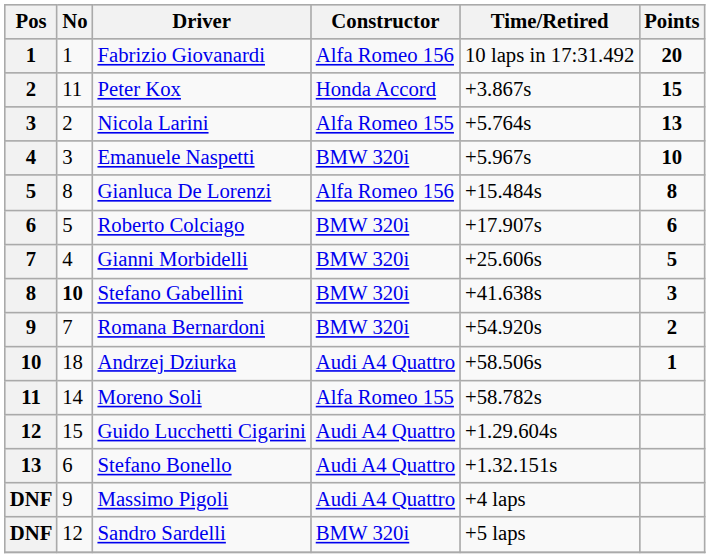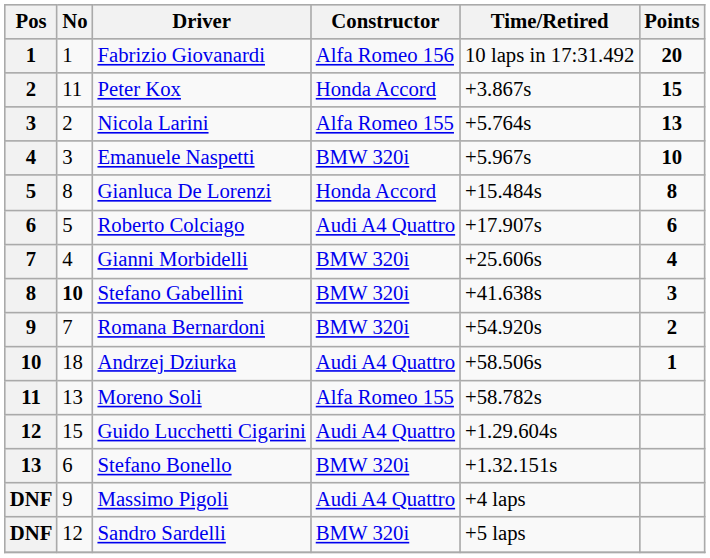 <table class="wikitable" style="font-size: 80%;">
 <tr>
 <th>Pos</th>
 <th>No</th>
 <th>Driver</th>
 <th>Constructor</th>
 <th>Time/Retired</th>
 <th>Points</th>
 </tr>
 <tr>
 <th>1</th>
 <td>1</td>
 <td> <a href='#'>Fabrizio Giovanardi</a></td>
 <td><a href='#'>Alfa Romeo 156</a></td>
 <td>10 laps in 17:31.492</td>
 <td style="text-align:center"><strong>20</strong></td>
 </tr>
 <tr>
 <th>2</th>
 <td>11</td>
 <td> <a href='#'>Peter Kox</a></td>
 <td><a href='#'>Honda Accord</a></td>
 <td>+3.867s</td>
 <td style="text-align:center"><strong>15</strong></td>
 </tr>
 <tr>
 <th>3</th>
 <td>2</td>
 <td> <a href='#'>Nicola Larini</a></td>
 <td><a href='#'>Alfa Romeo 155</a></td>
 <td>+5.764s</td>
 <td style="text-align:center"><strong>13</strong></td>
 </tr>
 <tr>
 <th>4</th>
 <td>3</td>
 <td> <a href='#'>Emanuele Naspetti</a></td>
 <td><a href='#'>BMW 320i</a></td>
 <td>+5.967s</td>
 <td style="text-align:center"><strong>10</strong></td>
 </tr>
 <tr>
 <th>5</th>
 <td>8</td>
 <td> <a href='#'>Gianluca De Lorenzi</a></td>
-<td><a href='#'>Alfa Romeo 156</a></td>
+<td><a href='#'>Honda Accord</a></td>
 <td>+15.484s</td>
 <td style="text-align:center"><strong>8</strong></td>
 </tr>
 <tr>
 <th>6</th>
 <td>5</td>
 <td> <a href='#'>Roberto Colciago</a></td>
-<td><a href='#'>BMW 320i</a></td>
+<td><a href='#'>Audi A4 Quattro</a></td>
 <td>+17.907s</td>
 <td style="text-align:center"><strong>6</strong></td>
 </tr>
 <tr>
 <th>7</th>
 <td>4</td>
 <td> <a href='#'>Gianni Morbidelli</a></td>
 <td><a href='#'>BMW 320i</a></td>
 <td>+25.606s</td>
-<td style="text-align:center"><strong>5</strong></td>
+<td style="text-align:center"><strong>4</strong></td>
 </tr>
 <tr>
 <th>8</th>
 <td><strong>10</strong></td>
 <td> <a href='#'>Stefano Gabellini</a></td>
 <td><a href='#'>BMW 320i</a></td>
 <td>+41.638s</td>
 <td style="text-align:center"><strong>3</strong></td>
 </tr>
 <tr>
 <th>9</th>
 <td>7</td>
 <td> <a href='#'>Romana Bernardoni</a></td>
 <td><a href='#'>BMW 320i</a></td>
 <td>+54.920s</td>
 <td style="text-align:center"><strong>2</strong></td>
 </tr>
 <tr>
 <th>10</th>
 <td>18</td>
 <td> <a href='#'>Andrzej Dziurka</a></td>
 <td><a href='#'>Audi A4 Quattro</a></td>
 <td>+58.506s</td>
 <td style="text-align:center"><strong>1</strong></td>
 </tr>
 <tr>
 <th>11</th>
-<td>14</td>
+<td>13</td>
 <td> <a href='#'>Moreno Soli</a></td>
 <td><a href='#'>Alfa Romeo 155</a></td>
 <td>+58.782s</td>
 <td></td>
 </tr>
 <tr>
 <th>12</th>
 <td>15</td>
 <td> <a href='#'>Guido Lucchetti Cigarini</a></td>
 <td><a href='#'>Audi A4 Quattro</a></td>
 <td>+1.29.604s</td>
 <td></td>
 </tr>
 <tr>
 <th>13</th>
 <td>6</td>
 <td> <a href='#'>Stefano Bonello</a></td>
-<td><a href='#'>Audi A4 Quattro</a></td>
+<td><a href='#'>BMW 320i</a></td>
 <td>+1.32.151s</td>
 <td></td>
 </tr>
 <tr>
 <th>DNF</th>
 <td>9</td>
 <td> <a href='#'>Massimo Pigoli</a></td>
 <td><a href='#'>Audi A4 Quattro</a></td>
 <td>+4 laps</td>
 <td></td>
 </tr>
 <tr>
 <th>DNF</th>
 <td>12</td>
 <td> <a href='#'>Sandro Sardelli</a></td>
 <td><a href='#'>BMW 320i</a></td>
 <td>+5 laps</td>
 <td></td>
 </tr>
 <tr>
 </tr>
 </table>
